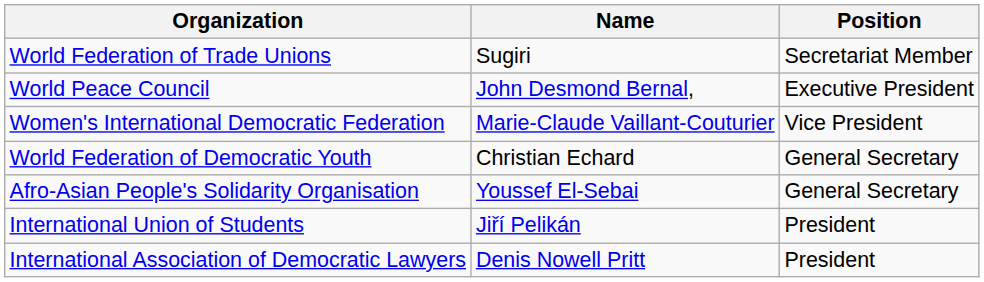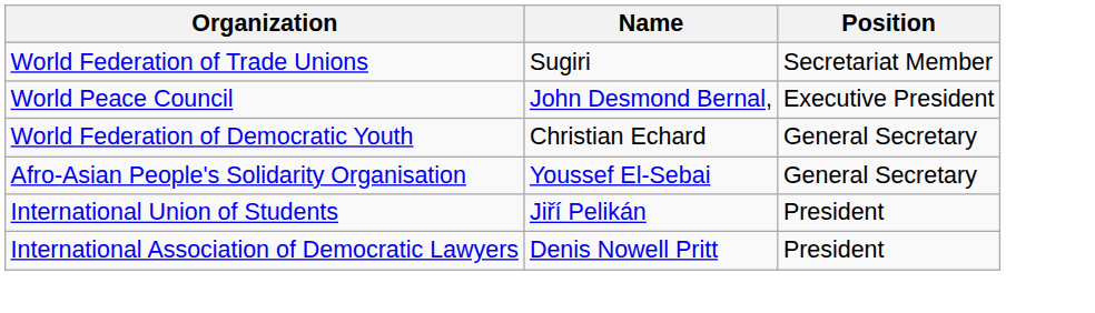 <table class="wikitable">
 <tr>
 <th>Organization</th>
 <th>Name</th>
 <th>Position</th>
 </tr>
 <tr>
 <td><a href='#'>World Federation of Trade Unions</a></td>
 <td>Sugiri</td>
 <td>Secretariat Member</td>
 </tr>
 <tr>
 <td><a href='#'>World Peace Council</a></td>
 <td><a href='#'>John Desmond Bernal</a>,</td>
 <td>Executive President</td>
-</tr>
-<tr>
-<td><a href='#'>Women's International Democratic Federation</a></td>
-<td><a href='#'>Marie-Claude Vaillant-Couturier</a></td>
-<td>Vice President</td>
 </tr>
 <tr>
 <td><a href='#'>World Federation of Democratic Youth</a></td>
 <td>Christian Echard</td>
 <td>General Secretary</td>
 </tr>
 <tr>
 <td><a href='#'>Afro-Asian People's Solidarity Organisation</a></td>
 <td><a href='#'>Youssef El-Sebai</a></td>
 <td>General Secretary</td>
 </tr>
 <tr>
 <td><a href='#'>International Union of Students</a></td>
 <td><a href='#'>Jiří Pelikán</a></td>
 <td>President</td>
 </tr>
 <tr>
 <td><a href='#'>International Association of Democratic Lawyers</a></td>
 <td><a href='#'>Denis Nowell Pritt</a></td>
 <td>President</td>
 </tr>
 </table>
